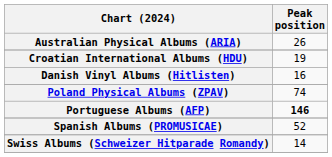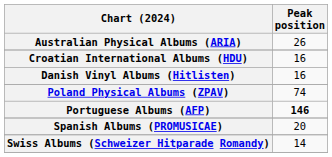 <table class="wikitable sortable plainrowheaders" style="text-align:center">
 <tr>
 <th scope="col">Chart (2024)</th>
 <th scope="col">Peak<br>position</th>
 </tr>
 <tr>
 <th scope="row">Australian Physical Albums (<a href='#'>ARIA</a>)</th>
 <td align="center">26</td>
 </tr>
 <tr>
 </tr>
 <tr>
 </tr>
 <tr>
 </tr>
 <tr>
 <th scope="row">Croatian International Albums (<a href='#'>HDU</a>)</th>
-<td>19</td>
+<td>16</td>
 </tr>
 <tr>
 <th scope="row">Danish Vinyl Albums (<a href='#'>Hitlisten</a>)</th>
 <td>16</td>
 </tr>
 <tr>
 </tr>
 <tr>
 </tr>
 <tr>
 </tr>
 <tr>
 <th scope="row"><a href='#'>Poland Physical Albums</a> (<a href='#'>ZPAV</a>)</th>
 <td>74</td>
 </tr>
 <tr>
 <th scope="row">Portuguese Albums (<a href='#'>AFP</a>)</th>
 <td><strong>146</strong></td>
 </tr>
 <tr>
 </tr>
 <tr>
 <th scope="row">Spanish Albums (<a href='#'>PROMUSICAE</a>)</th>
-<td>52</td>
+<td>20</td>
 </tr>
 <tr>
 </tr>
 <tr>
 <th scope="row">Swiss Albums (<a href='#'>Schweizer Hitparade</a> <a href='#'>Romandy</a>)</th>
 <td>14</td>
 </tr>
 <tr>
 </tr>
 <tr>
 </tr>
 </table>
